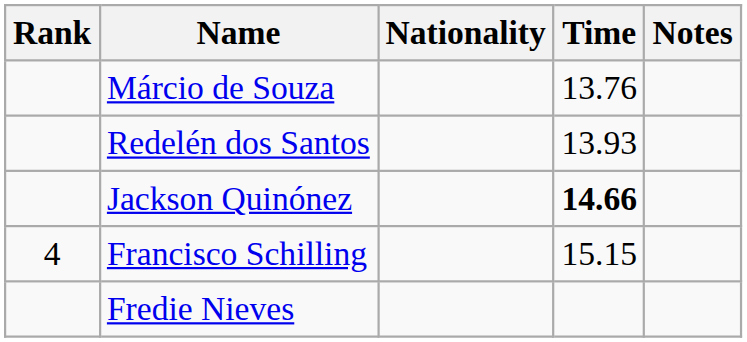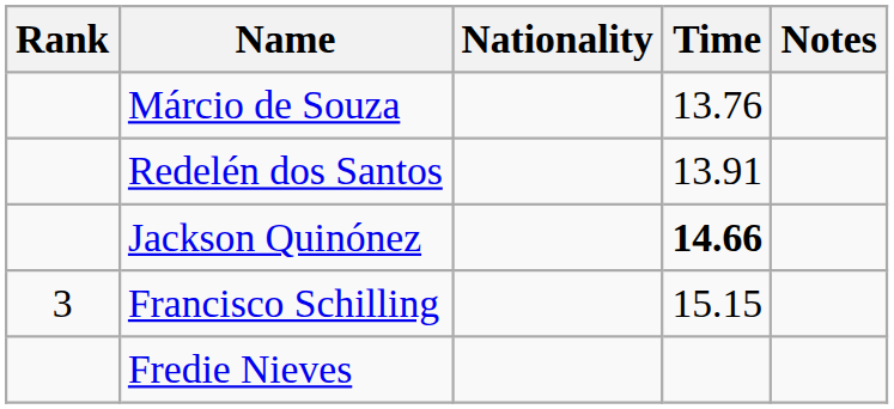 <table class="wikitable sortable" style="text-align:center;font-size:95%">
 <tr>
 <th>Rank</th>
 <th>Name</th>
 <th>Nationality</th>
 <th>Time</th>
 <th>Notes</th>
 </tr>
 <tr>
 <td></td>
 <td align=left><a href='#'>Márcio de Souza</a></td>
 <td align=left></td>
 <td>13.76</td>
 <td></td>
 </tr>
 <tr>
 <td></td>
 <td align=left><a href='#'>Redelén dos Santos</a></td>
 <td align=left></td>
-<td>13.93</td>
+<td>13.91</td>
 <td></td>
 </tr>
 <tr>
 <td></td>
 <td align=left><a href='#'>Jackson Quinónez</a></td>
 <td align=left></td>
 <td><strong>14.66</strong></td>
 <td></td>
 </tr>
 <tr>
-<td>4</td>
+<td>3</td>
 <td align=left><a href='#'>Francisco Schilling</a></td>
 <td align=left></td>
 <td>15.15</td>
 <td></td>
 </tr>
 <tr>
 <td></td>
 <td align=left><a href='#'>Fredie Nieves</a></td>
 <td align=left></td>
 <td></td>
 <td></td>
 </tr>
 </table>
